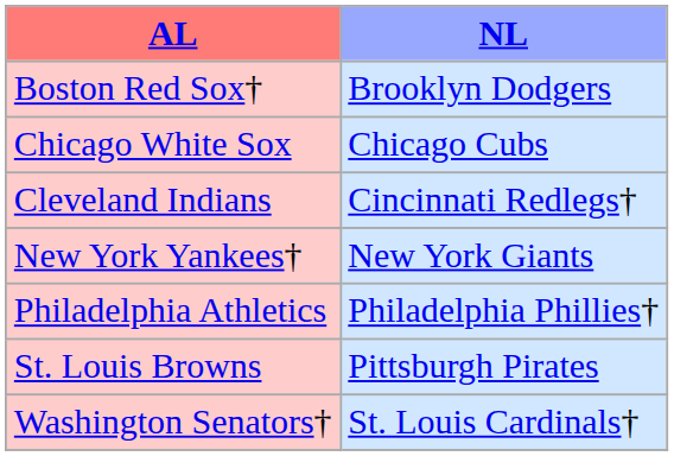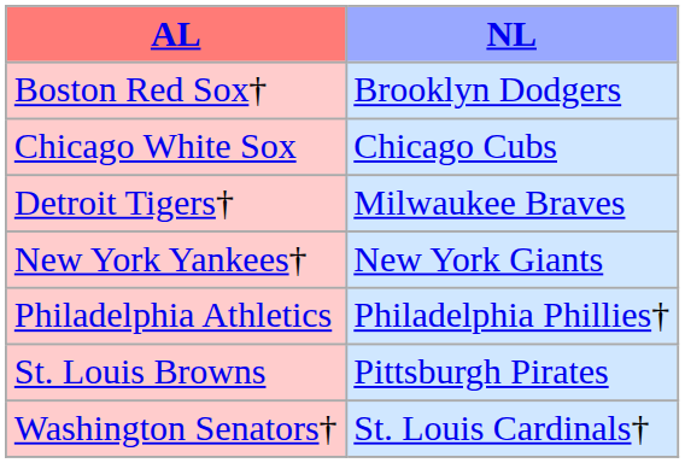 <table class="wikitable" style="font-size:100%;line-height:1.1;">
 <tr>
 <th style="background-color: #FF7B77;"><a href='#'>AL</a></th>
 <th style="background-color: #99A8FF;"><a href='#'>NL</a></th>
 </tr>
 <tr>
 <td style="background-color: #FFCCCC;"><a href='#'>Boston Red Sox</a>†</td>
 <td style="background-color: #D0E7FF;"><a href='#'>Brooklyn Dodgers</a></td>
 </tr>
 <tr>
 <td style="background-color: #FFCCCC;"><a href='#'>Chicago White Sox</a></td>
 <td style="background-color: #D0E7FF;"><a href='#'>Chicago Cubs</a></td>
 </tr>
 <tr>
-<td style="background-color: #FFCCCC;"><a href='#'>Cleveland Indians</a></td>
-<td style="background-color: #D0E7FF;"><a href='#'>Cincinnati Redlegs</a>†</td>
+<td style="background-color: #FFCCCC;"><a href='#'>Detroit Tigers</a>†</td>
+<td style="background-color: #D0E7FF;"><a href='#'>Milwaukee Braves</a></td>
 </tr>
 <tr>
 <td style="background-color: #FFCCCC;"><a href='#'>New York Yankees</a>†</td>
 <td style="background-color: #D0E7FF;"><a href='#'>New York Giants</a></td>
 </tr>
 <tr>
 <td style="background-color: #FFCCCC;"><a href='#'>Philadelphia Athletics</a></td>
 <td style="background-color: #D0E7FF;"><a href='#'>Philadelphia Phillies</a>†</td>
 </tr>
 <tr>
 <td style="background-color: #FFCCCC;"><a href='#'>St. Louis Browns</a></td>
 <td style="background-color: #D0E7FF;"><a href='#'>Pittsburgh Pirates</a></td>
 </tr>
 <tr>
 <td style="background-color: #FFCCCC;"><a href='#'>Washington Senators</a>†</td>
 <td style="background-color: #D0E7FF;"><a href='#'>St. Louis Cardinals</a>†</td>
 </tr>
 </table>
